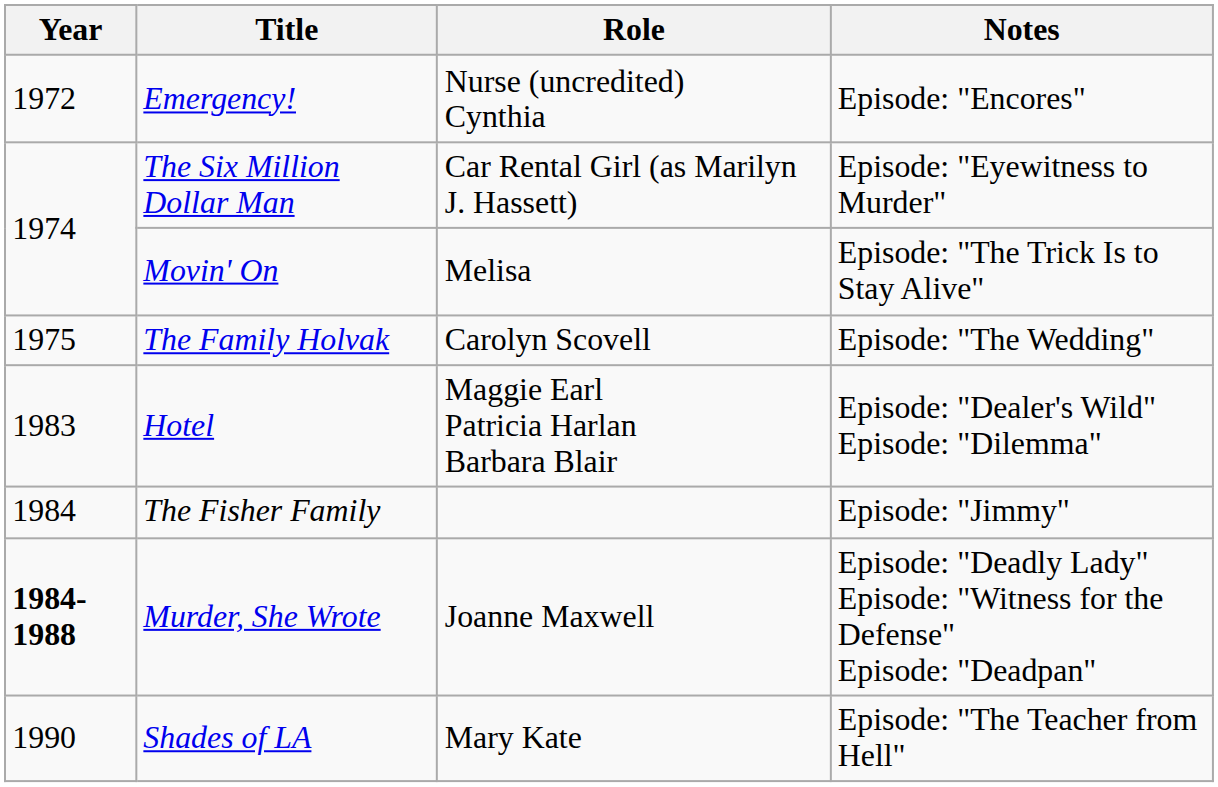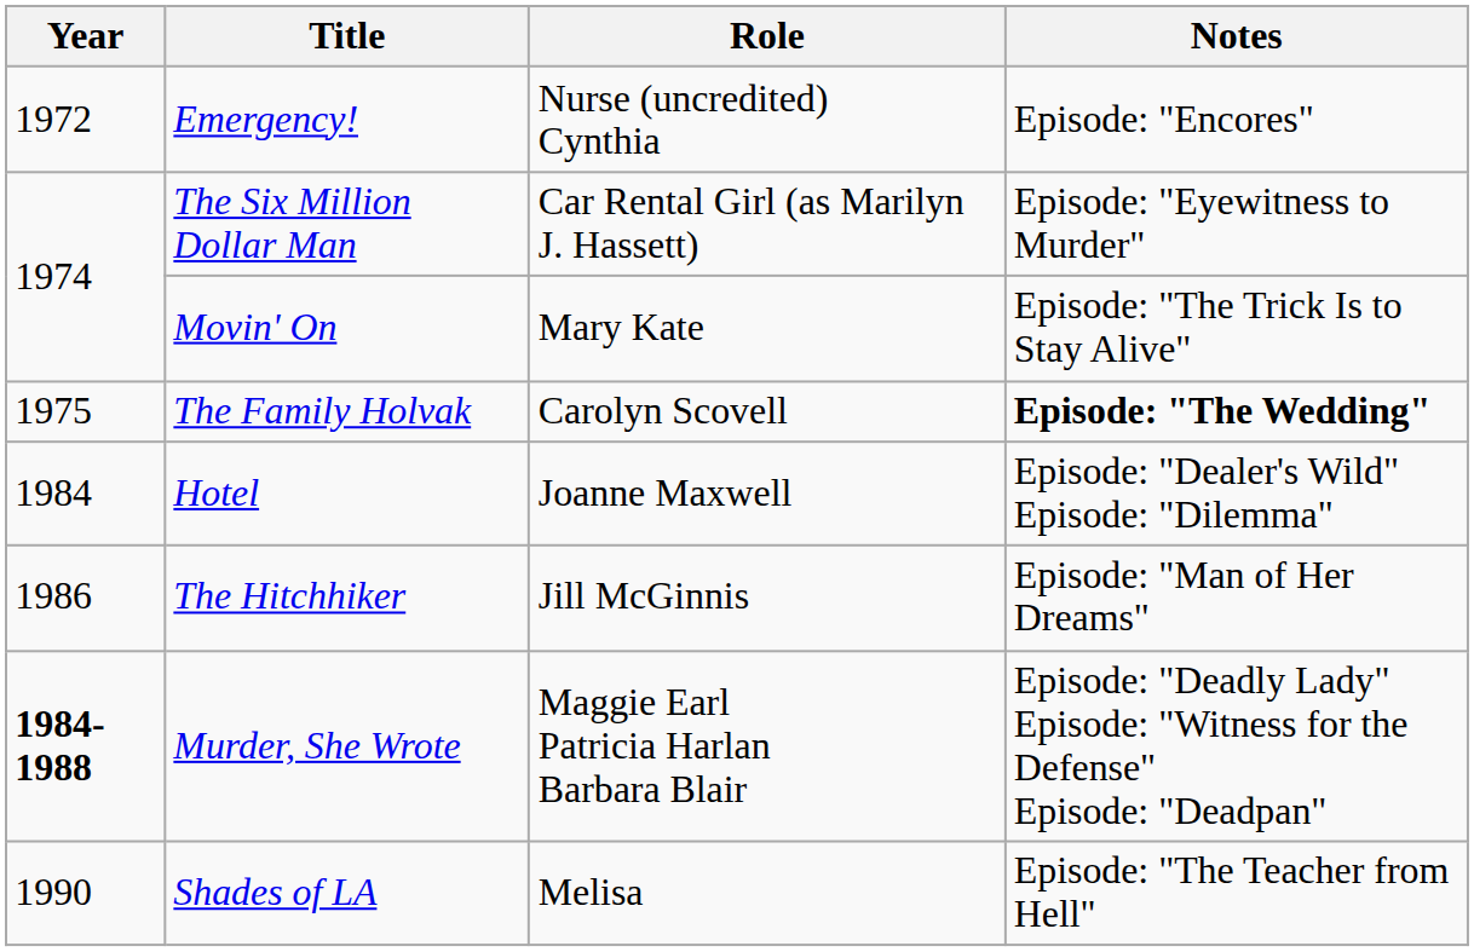 <table class="wikitable sortable">
 <tr>
 <th>Year</th>
 <th>Title</th>
 <th>Role</th>
 <th class="wikitable unsortable">Notes</th>
 </tr>
 <tr>
 <td>1972</td>
 <td><em><a href='#'>Emergency!</a></em></td>
 <td>Nurse (uncredited)<br>Cynthia</td>
 <td>Episode: "Encores"</td>
 </tr>
 <tr>
 <td rowspan="2">1974</td>
 <td><em><a href='#'>The Six Million Dollar Man</a></em></td>
 <td>Car Rental Girl (as Marilyn J. Hassett)</td>
 <td>Episode: "Eyewitness to Murder"</td>
 </tr>
 <tr>
 <td><em><a href='#'>Movin' On</a></em></td>
-<td>Melisa</td>
+<td>Mary Kate</td>
 <td>Episode: "The Trick Is to Stay Alive"</td>
 </tr>
 <tr>
 <td>1975</td>
 <td><em><a href='#'>The Family Holvak</a></em></td>
 <td>Carolyn Scovell</td>
-<td>Episode: "The Wedding"</td>
+<td><strong>Episode: "The Wedding"</strong></td>
 </tr>
 <tr>
-<td>1983</td>
+<td>1984</td>
 <td><em><a href='#'>Hotel</a></em></td>
-<td>Maggie Earl<br>Patricia Harlan<br>Barbara Blair</td>
+<td>Joanne Maxwell</td>
 <td>Episode: "Dealer's Wild"<br>Episode: "Dilemma"</td>
 </tr>
 <tr>
-<td>1984</td>
-<td><em>The Fisher Family</em></td>
-<td></td>
-<td>Episode: "Jimmy"</td>
+<td>1986</td>
+<td><em><a href='#'>The Hitchhiker</a></em></td>
+<td>Jill McGinnis</td>
+<td>Episode: "Man of Her Dreams"</td>
 </tr>
 <tr>
 <td><strong>1984-1988</strong></td>
 <td><em><a href='#'>Murder, She Wrote</a></em></td>
-<td>Joanne Maxwell</td>
+<td>Maggie Earl<br>Patricia Harlan<br>Barbara Blair</td>
 <td>Episode: "Deadly Lady"<br>Episode: "Witness for the Defense"<br>Episode: "Deadpan"</td>
 </tr>
 <tr>
 <td>1990</td>
 <td><em><a href='#'>Shades of LA</a></em></td>
-<td>Mary Kate</td>
+<td>Melisa</td>
 <td>Episode: "The Teacher from Hell"</td>
 </tr>
 </table>
